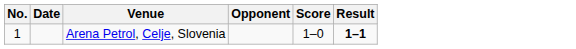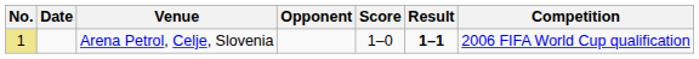 <table class="wikitable sortable">
 <tr>
 <th scope="col">No.</th>
 <th scope="col">Date</th>
 <th scope="col">Venue</th>
 <th scope="col">Opponent</th>
 <th scope="col">Score</th>
 <th scope="col">Result</th>
+<th scope="col">Competition</th>
 </tr>
 <tr>
-<td style="text-align:center">1</td>
+<td style="background: khaki; text-align:center">1</td>
 <td></td>
 <td><a href='#'>Arena Petrol</a>, <a href='#'>Celje</a>, Slovenia</td>
 <td></td>
 <td style="text-align:center">1–0</td>
 <td style="text-align:center"><strong>1–1</strong></td>
+<td><a href='#'>2006 FIFA World Cup qualification</a></td>
 </tr>
 </table>
